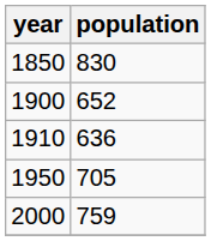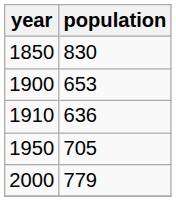 <table class="wikitable">
 <tr>
 <th>year</th>
 <th>population</th>
 </tr>
 <tr>
 <td>1850</td>
 <td>830</td>
 </tr>
 <tr>
 <td>1900</td>
-<td>652</td>
+<td>653</td>
 </tr>
 <tr>
 <td>1910</td>
 <td>636</td>
 </tr>
 <tr>
 <td>1950</td>
 <td>705</td>
 </tr>
 <tr>
 <td>2000</td>
-<td>759</td>
+<td>779</td>
 </tr>
 <tr>
 </tr>
 </table>
